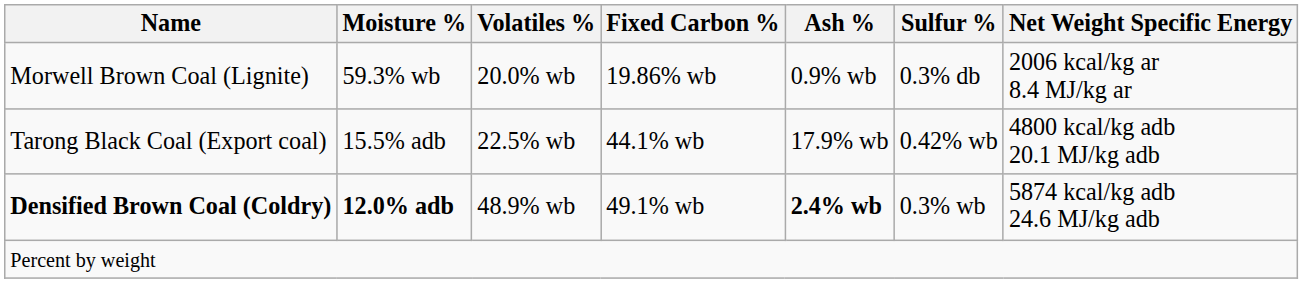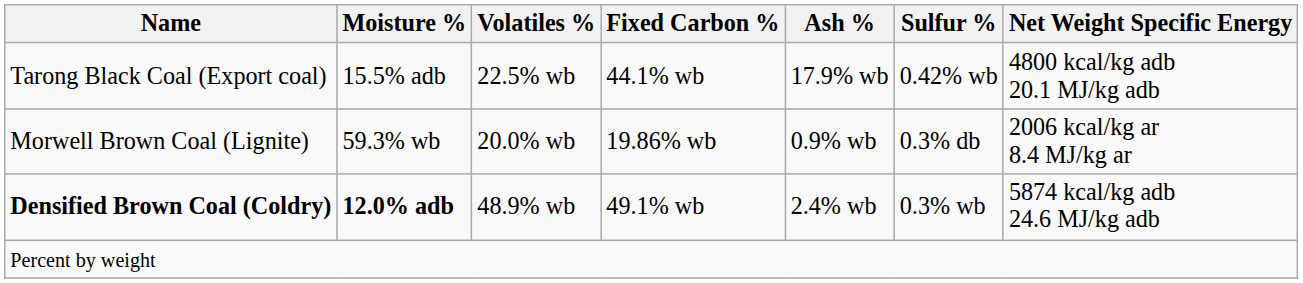 <table class="wikitable">
 <tr>
 <th>Name</th>
 <th>Moisture %</th>
 <th>Volatiles %</th>
 <th>Fixed Carbon %</th>
 <th>Ash %</th>
 <th>Sulfur %</th>
 <th>Net Weight Specific Energy</th>
 </tr>
 <tr>
+<td>Tarong Black Coal (Export coal)</td>
+<td>15.5% adb</td>
+<td>22.5% wb</td>
+<td>44.1% wb</td>
+<td>17.9% wb</td>
+<td>0.42% wb</td>
+<td>4800 kcal/kg adb<br>20.1 MJ/kg adb</td>
+</tr>
+<tr>
 <td>Morwell Brown Coal (Lignite)</td>
 <td>59.3% wb</td>
 <td>20.0% wb</td>
 <td>19.86% wb</td>
 <td>0.9% wb</td>
 <td>0.3% db</td>
 <td>2006 kcal/kg ar<br>8.4 MJ/kg ar</td>
 </tr>
 <tr>
-<td>Tarong Black Coal (Export coal)</td>
-<td>15.5% adb</td>
-<td>22.5% wb</td>
-<td>44.1% wb</td>
-<td>17.9% wb</td>
-<td>0.42% wb</td>
-<td>4800 kcal/kg adb<br>20.1 MJ/kg adb</td>
-</tr>
-<tr>
 <td><strong>Densified Brown Coal (Coldry)</strong></td>
 <td><strong>12.0% adb</strong></td>
 <td>48.9% wb</td>
 <td>49.1% wb</td>
-<td><strong>2.4% wb</strong></td>
+<td>2.4% wb</td>
 <td>0.3% wb</td>
 <td>5874 kcal/kg adb<br>24.6 MJ/kg adb</td>
 </tr>
 <tr>
 <td colspan=7><small>Percent by weight</small></td>
 </tr>
 </table>
